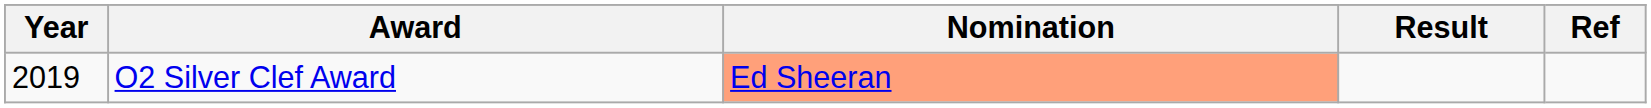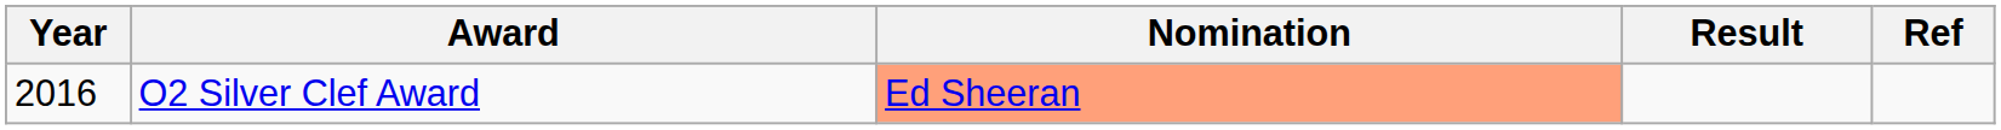 <table class="wikitable" style="max-width:75%;">
 <tr>
 <th width=5%>Year</th>
 <th style="width:30%;">Award</th>
 <th style="width:30%;">Nomination</th>
 <th style="width:10%;">Result</th>
 <th style="width:5%;">Ref</th>
 </tr>
 <tr>
-<td>2019</td>
+<td>2016</td>
 <td><a href='#'>O2 Silver Clef Award</a></td>
 <td style="background: lightsalmon;"><a href='#'>Ed Sheeran</a></td>
 <td></td>
 <td></td>
 </tr>
 </table>
